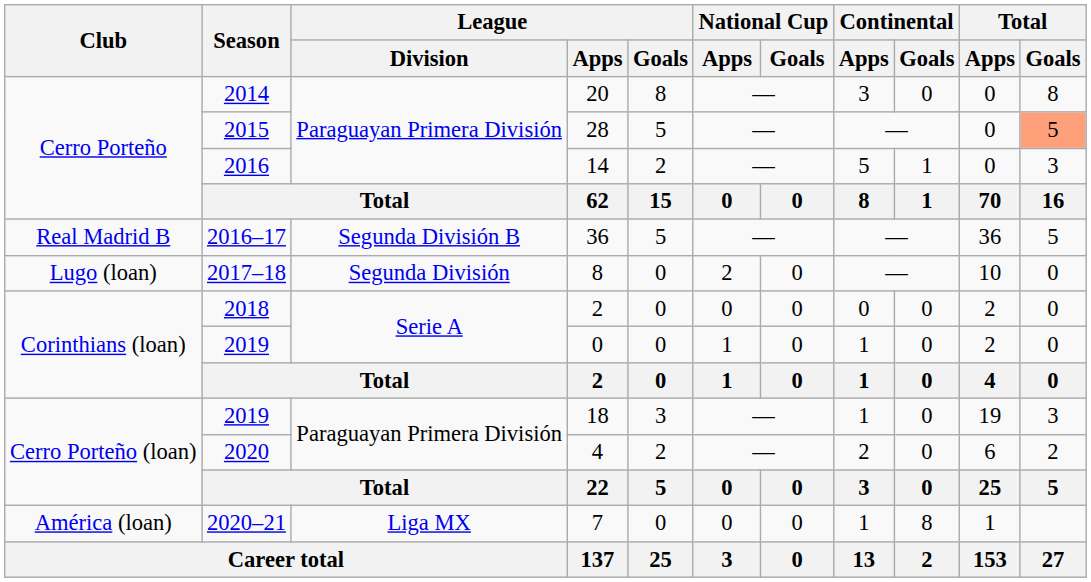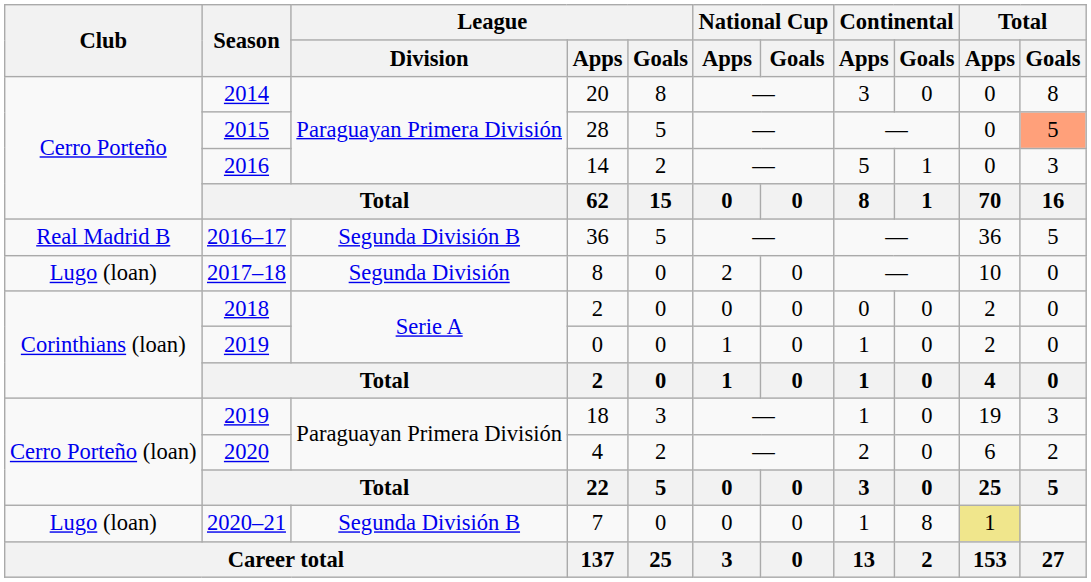 <table class="wikitable" style="text-align:center">
 <tr>
 <th rowspan="2">Club</th>
 <th rowspan="2">Season</th>
 <th colspan="3">League</th>
 <th colspan="2">National Cup</th>
 <th colspan="2">Continental</th>
 <th colspan="2">Total</th>
 </tr>
 <tr>
 <th>Division</th>
 <th>Apps</th>
 <th>Goals</th>
 <th>Apps</th>
 <th>Goals</th>
 <th>Apps</th>
 <th>Goals</th>
 <th>Apps</th>
 <th>Goals</th>
 </tr>
 <tr>
 <td rowspan="4"><a href='#'>Cerro Porteño</a></td>
 <td><a href='#'>2014</a></td>
 <td rowspan="3"><a href='#'>Paraguayan Primera División</a></td>
 <td>20</td>
 <td>8</td>
 <td colspan="2">—</td>
 <td>3</td>
 <td>0</td>
 <td>0</td>
 <td>8</td>
 </tr>
 <tr>
 <td><a href='#'>2015</a></td>
 <td>28</td>
 <td>5</td>
 <td colspan="2">—</td>
 <td colspan="2">—</td>
 <td>0</td>
 <td style="background: lightsalmon;">5</td>
 </tr>
 <tr>
 <td><a href='#'>2016</a></td>
 <td>14</td>
 <td>2</td>
 <td colspan="2">—</td>
 <td>5</td>
 <td>1</td>
 <td>0</td>
 <td>3</td>
 </tr>
 <tr>
 <th colspan="2">Total</th>
 <th>62</th>
 <th>15</th>
 <th>0</th>
 <th>0</th>
 <th>8</th>
 <th>1</th>
 <th>70</th>
 <th>16</th>
 </tr>
 <tr>
 <td><a href='#'>Real Madrid B</a></td>
 <td><a href='#'>2016–17</a></td>
 <td><a href='#'>Segunda División B</a></td>
 <td>36</td>
 <td>5</td>
 <td colspan="2">—</td>
 <td colspan="2">—</td>
 <td>36</td>
 <td>5</td>
 </tr>
 <tr>
 <td><a href='#'>Lugo</a> (loan)</td>
 <td><a href='#'>2017–18</a></td>
 <td><a href='#'>Segunda División</a></td>
 <td>8</td>
 <td>0</td>
 <td>2</td>
 <td>0</td>
 <td colspan="2">—</td>
 <td>10</td>
 <td>0</td>
 </tr>
 <tr>
 <td rowspan="3"><a href='#'>Corinthians</a> (loan)</td>
 <td><a href='#'>2018</a></td>
 <td rowspan="2"><a href='#'>Serie A</a></td>
 <td>2</td>
 <td>0</td>
 <td>0</td>
 <td>0</td>
 <td>0</td>
 <td>0</td>
 <td>2</td>
 <td>0</td>
 </tr>
 <tr>
 <td><a href='#'>2019</a></td>
 <td>0</td>
 <td>0</td>
 <td>1</td>
 <td>0</td>
 <td>1</td>
 <td>0</td>
 <td>2</td>
 <td>0</td>
 </tr>
 <tr>
 <th colspan="2">Total</th>
 <th>2</th>
 <th>0</th>
 <th>1</th>
 <th>0</th>
 <th>1</th>
 <th>0</th>
 <th>4</th>
 <th>0</th>
 </tr>
 <tr>
 <td rowspan="3"><a href='#'>Cerro Porteño</a> (loan)</td>
 <td><a href='#'>2019</a></td>
 <td rowspan="2">Paraguayan Primera División</td>
 <td>18</td>
 <td>3</td>
 <td colspan="2">—</td>
 <td>1</td>
 <td>0</td>
 <td>19</td>
 <td>3</td>
 </tr>
 <tr>
 <td><a href='#'>2020</a></td>
 <td>4</td>
 <td>2</td>
 <td colspan="2">—</td>
 <td>2</td>
 <td>0</td>
 <td>6</td>
 <td>2</td>
 </tr>
 <tr>
 <th colspan="2">Total</th>
 <th>22</th>
 <th>5</th>
 <th>0</th>
 <th>0</th>
 <th>3</th>
 <th>0</th>
 <th>25</th>
 <th>5</th>
 </tr>
 <tr>
-<td><a href='#'>América</a> (loan)</td>
+<td><a href='#'>Lugo</a> (loan)</td>
 <td><a href='#'>2020–21</a></td>
-<td><a href='#'>Liga MX</a></td>
+<td><a href='#'>Segunda División B</a></td>
 <td>7</td>
 <td>0</td>
 <td>0</td>
 <td>0</td>
 <td 1>1</td>
 <td>8</td>
-<td>1</td>
+<td style="background: khaki;">1</td>
 </tr>
 <tr>
 <th colspan="3">Career total</th>
 <th>137</th>
 <th>25</th>
 <th>3</th>
 <th>0</th>
 <th>13</th>
 <th>2</th>
 <th>153</th>
 <th>27</th>
 </tr>
 </table>
